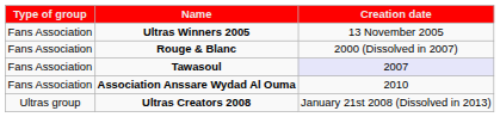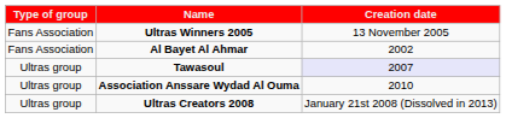 <table class="wikitable" style="font-size:90%; text-align: center">
 <tr>
 <th style="color:#EFEFEF; background:#FF0000;">Type of group</th>
 <th style="color:#EFEFEF; background:#FF0000;">Name</th>
 <th style="color:#EFEFEF; background:#FF0000;">Creation date</th>
 </tr>
 <tr>
 <td>Fans Association</td>
 <td><strong>Ultras Winners 2005</strong></td>
 <td>13 November 2005</td>
 </tr>
 <tr>
 <td>Fans Association</td>
-<td><strong>Rouge & Blanc</strong></td>
-<td>2000 (Dissolved in 2007)</td>
+<td><strong>Al Bayet Al Ahmar</strong></td>
+<td>2002</td>
 </tr>
 <tr>
-<td>Fans Association</td>
+<td>Ultras group</td>
 <td><strong>Tawasoul</strong></td>
 <td style="background: lavender;">2007</td>
 </tr>
 <tr>
-<td>Fans Association</td>
+<td>Ultras group</td>
 <td><strong>Association Anssare Wydad Al Ouma</strong></td>
 <td>2010</td>
 </tr>
 <tr>
 <td>Ultras group</td>
 <td><strong>Ultras Creators 2008</strong></td>
 <td>January 21st 2008 (Dissolved in 2013)</td>
 </tr>
 </table>
